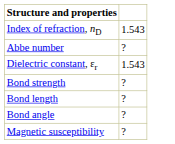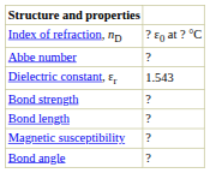 <table border="1" cellspacing="0" cellpadding="3" style="margin:0 0 0 0.5em; background:#fff; border-collapse:collapse; border-color:#c0c090;">
 <tr>
 <th>Structure and properties</th>
 </tr>
 <tr>
 <td><a href='#'>Index of refraction</a>, <em>n</em><sub>D</sub></td>
-<td>1.543</td>
+<td>? ε<sub>0</sub> at ? °C </td>
 </tr>
 <tr>
 <td><a href='#'>Abbe number</a></td>
 <td>? </td>
 </tr>
 <tr>
 <td><a href='#'>Dielectric constant</a>, ε<sub>r</sub></td>
 <td>1.543</td>
 </tr>
 <tr>
 <td><a href='#'>Bond strength</a></td>
 <td>? </td>
 </tr>
 <tr>
 <td><a href='#'>Bond length</a></td>
 <td>? </td>
 </tr>
 <tr>
+<td><a href='#'>Magnetic susceptibility</a></td>
+<td>? </td>
+</tr>
+<tr>
 <td><a href='#'>Bond angle</a></td>
 <td>? </td>
 </tr>
-<tr>
-<td><a href='#'>Magnetic susceptibility</a></td>
-<td>? </td>
-</tr>
 </table>
